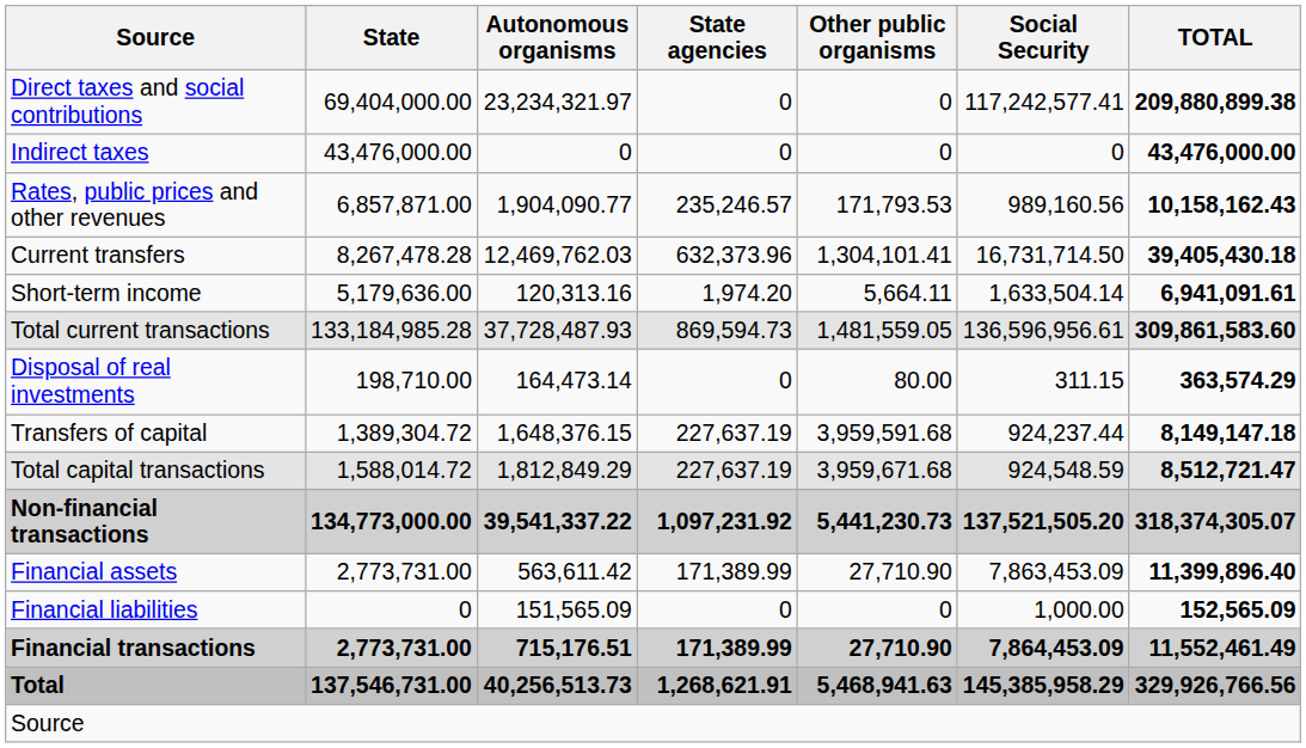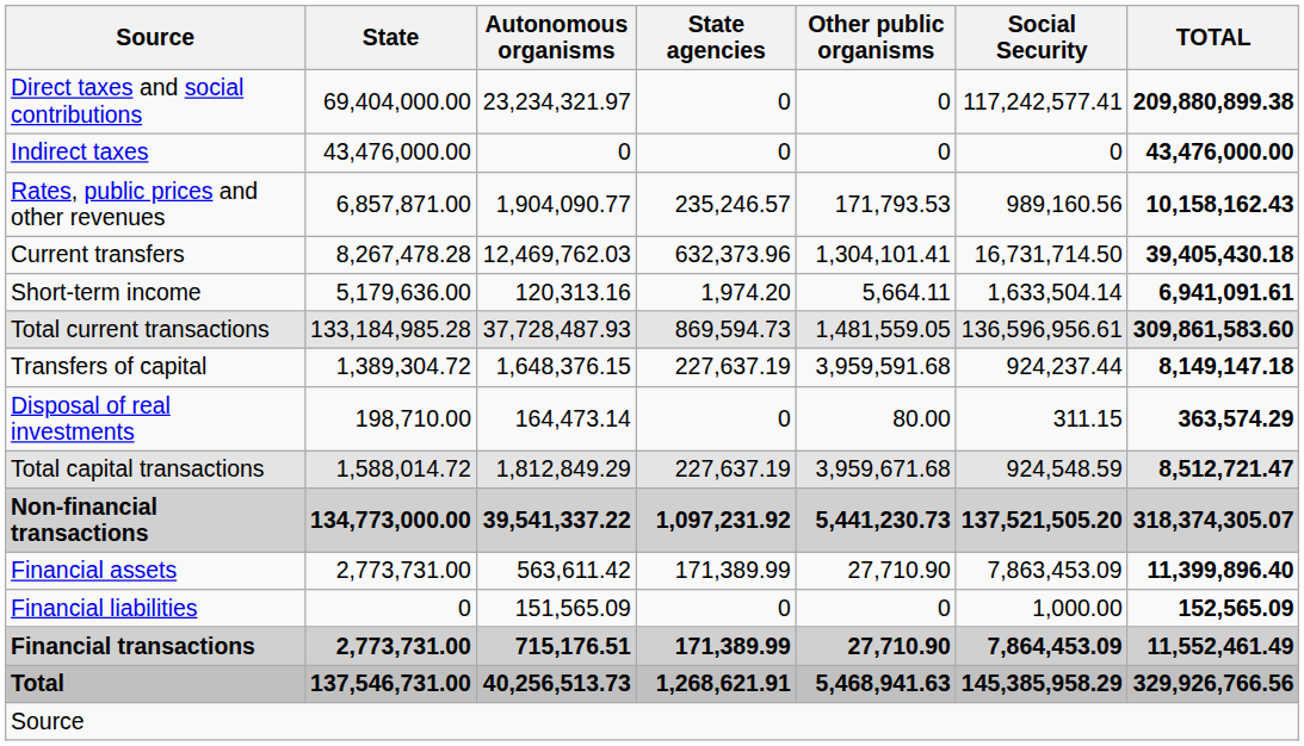 <table class="wikitable" style="text-align:right; font-size:97%;">
 <tr>
 <th>Source</th>
 <th width="100">State</th>
 <th width="100">Autonomous<br>organisms</th>
 <th width="100">State<br>agencies</th>
 <th width="100">Other public<br>organisms</th>
 <th width="100">Social<br>Security</th>
 <th width="100">TOTAL</th>
 </tr>
 <tr>
 <td align="left"><a href='#'>Direct taxes</a> and <a href='#'>social contributions</a></td>
 <td>69,404,000.00</td>
 <td>23,234,321.97</td>
 <td>0</td>
 <td>0</td>
 <td>117,242,577.41</td>
 <td><strong>209,880,899.38</strong></td>
 </tr>
 <tr>
 <td align="left"><a href='#'>Indirect taxes</a></td>
 <td>43,476,000.00</td>
 <td>0</td>
 <td>0</td>
 <td>0</td>
 <td>0</td>
 <td><strong>43,476,000.00</strong></td>
 </tr>
 <tr>
 <td align="left"><a href='#'>Rates</a>, <a href='#'>public prices</a> and other revenues</td>
 <td>6,857,871.00</td>
 <td>1,904,090.77</td>
 <td>235,246.57</td>
 <td>171,793.53</td>
 <td>989,160.56</td>
 <td><strong>10,158,162.43</strong></td>
 </tr>
 <tr>
 <td align="left">Current transfers</td>
 <td>8,267,478.28</td>
 <td>12,469,762.03</td>
 <td>632,373.96</td>
 <td>1,304,101.41</td>
 <td>16,731,714.50</td>
 <td><strong>39,405,430.18</strong></td>
 </tr>
 <tr>
 <td align="left">Short-term income</td>
 <td>5,179,636.00</td>
 <td>120,313.16</td>
 <td>1,974.20</td>
 <td>5,664.11</td>
 <td>1,633,504.14</td>
 <td><strong>6,941,091.61</strong></td>
 </tr>
 <tr style="background:#E4E4E4;">
 <td align="left">Total current transactions</td>
 <td>133,184,985.28</td>
 <td>37,728,487.93</td>
 <td>869,594.73</td>
 <td>1,481,559.05</td>
 <td>136,596,956.61</td>
 <td><strong>309,861,583.60</strong></td>
 </tr>
 <tr>
+<td align="left">Transfers of capital</td>
+<td>1,389,304.72</td>
+<td>1,648,376.15</td>
+<td>227,637.19</td>
+<td>3,959,591.68</td>
+<td>924,237.44</td>
+<td><strong>8,149,147.18</strong></td>
+</tr>
+<tr>
 <td align="left"><a href='#'>Disposal of real investments</a></td>
 <td>198,710.00</td>
 <td>164,473.14</td>
 <td>0</td>
 <td>80.00</td>
 <td>311.15</td>
 <td><strong>363,574.29</strong></td>
-</tr>
-<tr>
-<td align="left">Transfers of capital</td>
-<td>1,389,304.72</td>
-<td>1,648,376.15</td>
-<td>227,637.19</td>
-<td>3,959,591.68</td>
-<td>924,237.44</td>
-<td><strong>8,149,147.18</strong></td>
 </tr>
 <tr style="background:#E4E4E4;">
 <td align="left">Total capital transactions</td>
 <td>1,588,014.72</td>
 <td>1,812,849.29</td>
 <td>227,637.19</td>
 <td>3,959,671.68</td>
 <td>924,548.59</td>
 <td><strong>8,512,721.47</strong></td>
 </tr>
 <tr style="background:#D0D0D0;">
 <td align="left"><strong>Non-financial transactions</strong></td>
 <td><strong>134,773,000.00</strong></td>
 <td><strong>39,541,337.22</strong></td>
 <td><strong>1,097,231.92</strong></td>
 <td><strong>5,441,230.73</strong></td>
 <td><strong>137,521,505.20</strong></td>
 <td><strong>318,374,305.07</strong></td>
 </tr>
 <tr>
 <td align="left"><a href='#'>Financial assets</a></td>
 <td>2,773,731.00</td>
 <td>563,611.42</td>
 <td>171,389.99</td>
 <td>27,710.90</td>
 <td>7,863,453.09</td>
 <td><strong>11,399,896.40</strong></td>
 </tr>
 <tr>
 <td align="left"><a href='#'>Financial liabilities</a></td>
 <td>0</td>
 <td>151,565.09</td>
 <td>0</td>
 <td>0</td>
 <td>1,000.00</td>
 <td><strong>152,565.09</strong></td>
 </tr>
 <tr style="background:#D0D0D0;">
 <td align="left"><strong>Financial transactions</strong></td>
 <td><strong>2,773,731.00</strong></td>
 <td><strong>715,176.51</strong></td>
 <td><strong>171,389.99</strong></td>
 <td><strong>27,710.90</strong></td>
 <td><strong>7,864,453.09</strong></td>
 <td><strong>11,552,461.49</strong></td>
 </tr>
 <tr style="background:#C0C0C0;">
 <td align="left"><strong>Total</strong></td>
 <td><strong>137,546,731.00</strong></td>
 <td><strong>40,256,513.73</strong></td>
 <td><strong>1,268,621.91</strong></td>
 <td><strong>5,468,941.63</strong></td>
 <td><strong>145,385,958.29</strong></td>
 <td><strong>329,926,766.56</strong></td>
 </tr>
 <tr>
 <td colspan="7" align="left">Source</td>
 </tr>
 </table>
